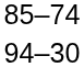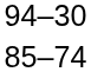 <table style="text-align:center">
 <tr>
 <th width=200></th>
 <th width=100></th>
 <th width=200></th>
 </tr>
 <tr>
 <td align=right><strong></strong></td>
-<td align=center>85–74</td>
+<td align=center>94–30</td>
 <td align=left></td>
 </tr>
 <tr>
 <td align=right><strong></strong></td>
-<td align=center>94–30</td>
+<td align=center>85–74</td>
 <td align=left></td>
 </tr>
 </table>
